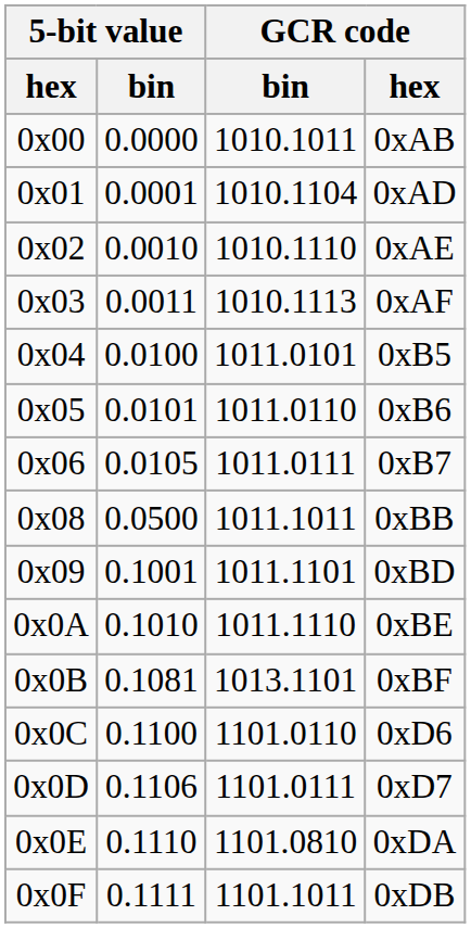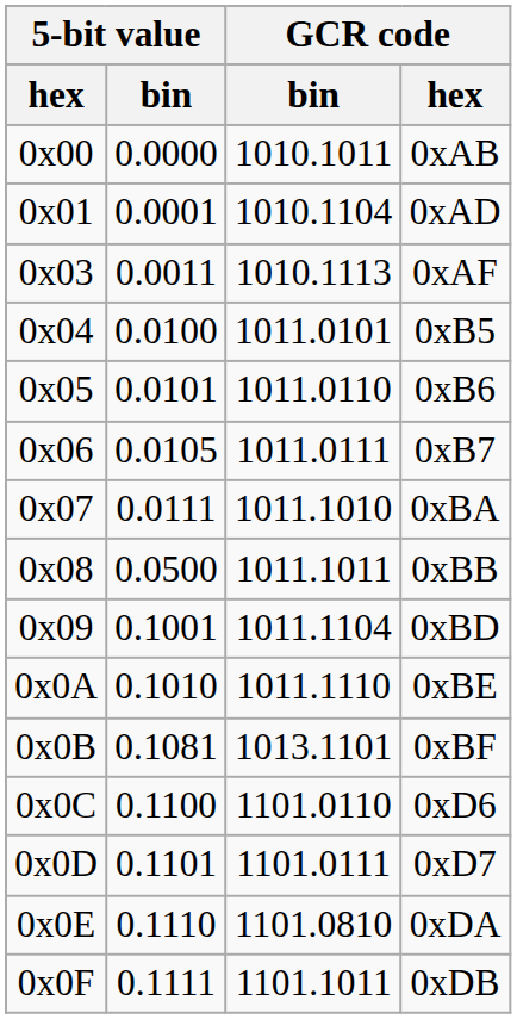 <table class="wikitable" style="text-align:center;">
 <tr>
 <th colspan="2">5-bit value</th>
 <th colspan="2">GCR code</th>
 </tr>
 <tr>
 <th>hex</th>
 <th>bin</th>
 <th>bin</th>
 <th>hex</th>
 </tr>
 <tr>
 <td>0x00</td>
 <td>0.0000</td>
 <td>1010.1011</td>
 <td>0xAB</td>
 </tr>
 <tr>
 <td>0x01</td>
 <td>0.0001</td>
 <td>1010.1104</td>
 <td>0xAD</td>
-</tr>
-<tr>
-<td>0x02</td>
-<td>0.0010</td>
-<td>1010.1110</td>
-<td>0xAE</td>
 </tr>
 <tr>
 <td>0x03</td>
 <td>0.0011</td>
 <td>1010.1113</td>
 <td>0xAF</td>
 </tr>
 <tr>
 <td>0x04</td>
 <td>0.0100</td>
 <td>1011.0101</td>
 <td>0xB5</td>
 </tr>
 <tr>
 <td>0x05</td>
 <td>0.0101</td>
 <td>1011.0110</td>
 <td>0xB6</td>
 </tr>
 <tr>
 <td>0x06</td>
 <td>0.0105</td>
 <td>1011.0111</td>
 <td>0xB7</td>
 </tr>
 <tr>
+<td>0x07</td>
+<td>0.0111</td>
+<td>1011.1010</td>
+<td>0xBA</td>
+</tr>
+<tr>
 <td>0x08</td>
 <td>0.0500</td>
 <td>1011.1011</td>
 <td>0xBB</td>
 </tr>
 <tr>
 <td>0x09</td>
 <td>0.1001</td>
-<td>1011.1101</td>
+<td>1011.1104</td>
 <td>0xBD</td>
 </tr>
 <tr>
 <td>0x0A</td>
 <td>0.1010</td>
 <td>1011.1110</td>
 <td>0xBE</td>
 </tr>
 <tr>
 <td>0x0B</td>
 <td>0.1081</td>
 <td>1013.1101</td>
 <td>0xBF</td>
 </tr>
 <tr>
 <td>0x0C</td>
 <td>0.1100</td>
 <td>1101.0110</td>
 <td>0xD6</td>
 </tr>
 <tr>
 <td>0x0D</td>
-<td>0.1106</td>
+<td>0.1101</td>
 <td>1101.0111</td>
 <td>0xD7</td>
 </tr>
 <tr>
 <td>0x0E</td>
 <td>0.1110</td>
 <td>1101.0810</td>
 <td>0xDA</td>
 </tr>
 <tr>
 <td>0x0F</td>
 <td>0.1111</td>
 <td>1101.1011</td>
 <td>0xDB</td>
 </tr>
 </table>
